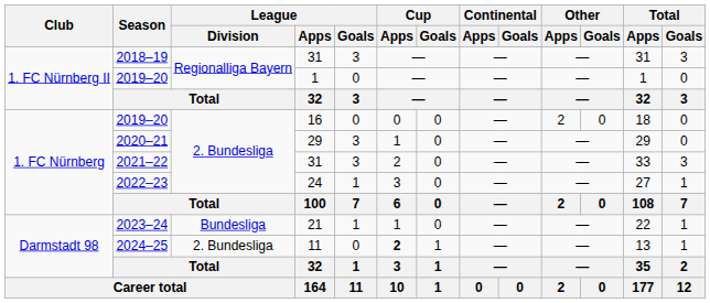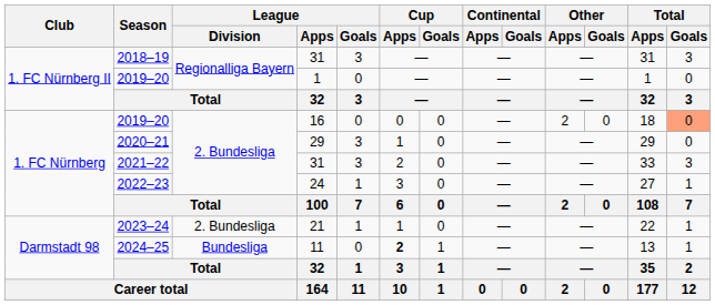 <table class="wikitable" style="text-align:center">
 <tr>
 <th rowspan="2">Club</th>
 <th rowspan="2">Season</th>
 <th colspan="3">League</th>
 <th colspan="2">Cup</th>
 <th colspan="2">Continental</th>
 <th colspan="2">Other</th>
 <th colspan="2">Total</th>
 </tr>
 <tr>
 <th>Division</th>
 <th>Apps</th>
 <th>Goals</th>
 <th>Apps</th>
 <th>Goals</th>
 <th>Apps</th>
 <th>Goals</th>
 <th>Apps</th>
 <th>Goals</th>
 <th>Apps</th>
 <th>Goals</th>
 </tr>
 <tr>
 <td rowspan="3"><a href='#'>1. FC Nürnberg II</a></td>
 <td><a href='#'>2018–19</a></td>
 <td rowspan="2"><a href='#'>Regionalliga Bayern</a></td>
 <td>31</td>
 <td>3</td>
 <td colspan="2">—</td>
 <td colspan="2">—</td>
 <td colspan="2">—</td>
 <td>31</td>
 <td>3</td>
 </tr>
 <tr>
 <td><a href='#'>2019–20</a></td>
 <td>1</td>
 <td>0</td>
 <td colspan="2">—</td>
 <td colspan="2">—</td>
 <td colspan="2">—</td>
 <td>1</td>
 <td>0</td>
 </tr>
 <tr>
 <th colspan="2">Total</th>
 <th>32</th>
 <th>3</th>
 <th colspan="2">—</th>
 <th colspan="2">—</th>
 <th colspan="2">—</th>
 <th>32</th>
 <th>3</th>
 </tr>
 <tr>
 <td rowspan="5"><a href='#'>1. FC Nürnberg</a></td>
 <td><a href='#'>2019–20</a></td>
 <td rowspan="4"><a href='#'>2. Bundesliga</a></td>
 <td>16</td>
 <td>0</td>
 <td>0</td>
 <td>0</td>
 <td colspan="2">—</td>
 <td>2</td>
 <td>0</td>
 <td>18</td>
-<td>0</td>
+<td style="background: lightsalmon;">0</td>
 </tr>
 <tr>
 <td><a href='#'>2020–21</a></td>
 <td>29</td>
 <td>3</td>
 <td>1</td>
 <td>0</td>
 <td colspan="2">—</td>
 <td colspan="2">—</td>
 <td>29</td>
 <td>0</td>
 </tr>
 <tr>
 <td><a href='#'>2021–22</a></td>
 <td>31</td>
 <td>3</td>
 <td>2</td>
 <td>0</td>
 <td colspan="2">—</td>
 <td colspan="2">—</td>
 <td>33</td>
 <td>3</td>
 </tr>
 <tr>
 <td><a href='#'>2022–23</a></td>
 <td>24</td>
 <td>1</td>
 <td>3</td>
 <td>0</td>
 <td colspan="2">—</td>
 <td colspan="2">—</td>
 <td>27</td>
 <td>1</td>
 </tr>
 <tr>
 <th colspan="2">Total</th>
 <th>100</th>
 <th>7</th>
 <th>6</th>
 <th>0</th>
 <th colspan="2">—</th>
 <th>2</th>
 <th>0</th>
 <th>108</th>
 <th>7</th>
 </tr>
 <tr>
 <td rowspan="3"><a href='#'>Darmstadt 98</a></td>
 <td><a href='#'>2023–24</a></td>
-<td><a href='#'>Bundesliga</a></td>
+<td rowspan="1">2. Bundesliga</td>
 <td>21</td>
 <td>1</td>
 <td>1</td>
 <td>0</td>
 <td colspan="2">—</td>
 <td colspan="2">—</td>
 <td>22</td>
 <td>1</td>
 </tr>
 <tr>
 <td><a href='#'>2024–25</a></td>
-<td rowspan="1">2. Bundesliga</td>
+<td><a href='#'>Bundesliga</a></td>
 <td>11</td>
 <td>0</td>
 <td><strong>2</strong></td>
 <td>1</td>
 <td colspan="2">—</td>
 <td colspan="2">—</td>
 <td>13</td>
 <td>1</td>
 </tr>
 <tr>
 <th colspan="2">Total</th>
 <th>32</th>
 <th>1</th>
 <th>3</th>
 <th>1</th>
 <th colspan="2">—</th>
 <th colspan="2">—</th>
 <th>35</th>
 <th>2</th>
 </tr>
 <tr>
 <th colspan="3">Career total</th>
 <th>164</th>
 <th>11</th>
 <th>10</th>
 <th>1</th>
 <th>0</th>
 <th>0</th>
 <th>2</th>
 <th>0</th>
 <th>177</th>
 <th>12</th>
 </tr>
 </table>
